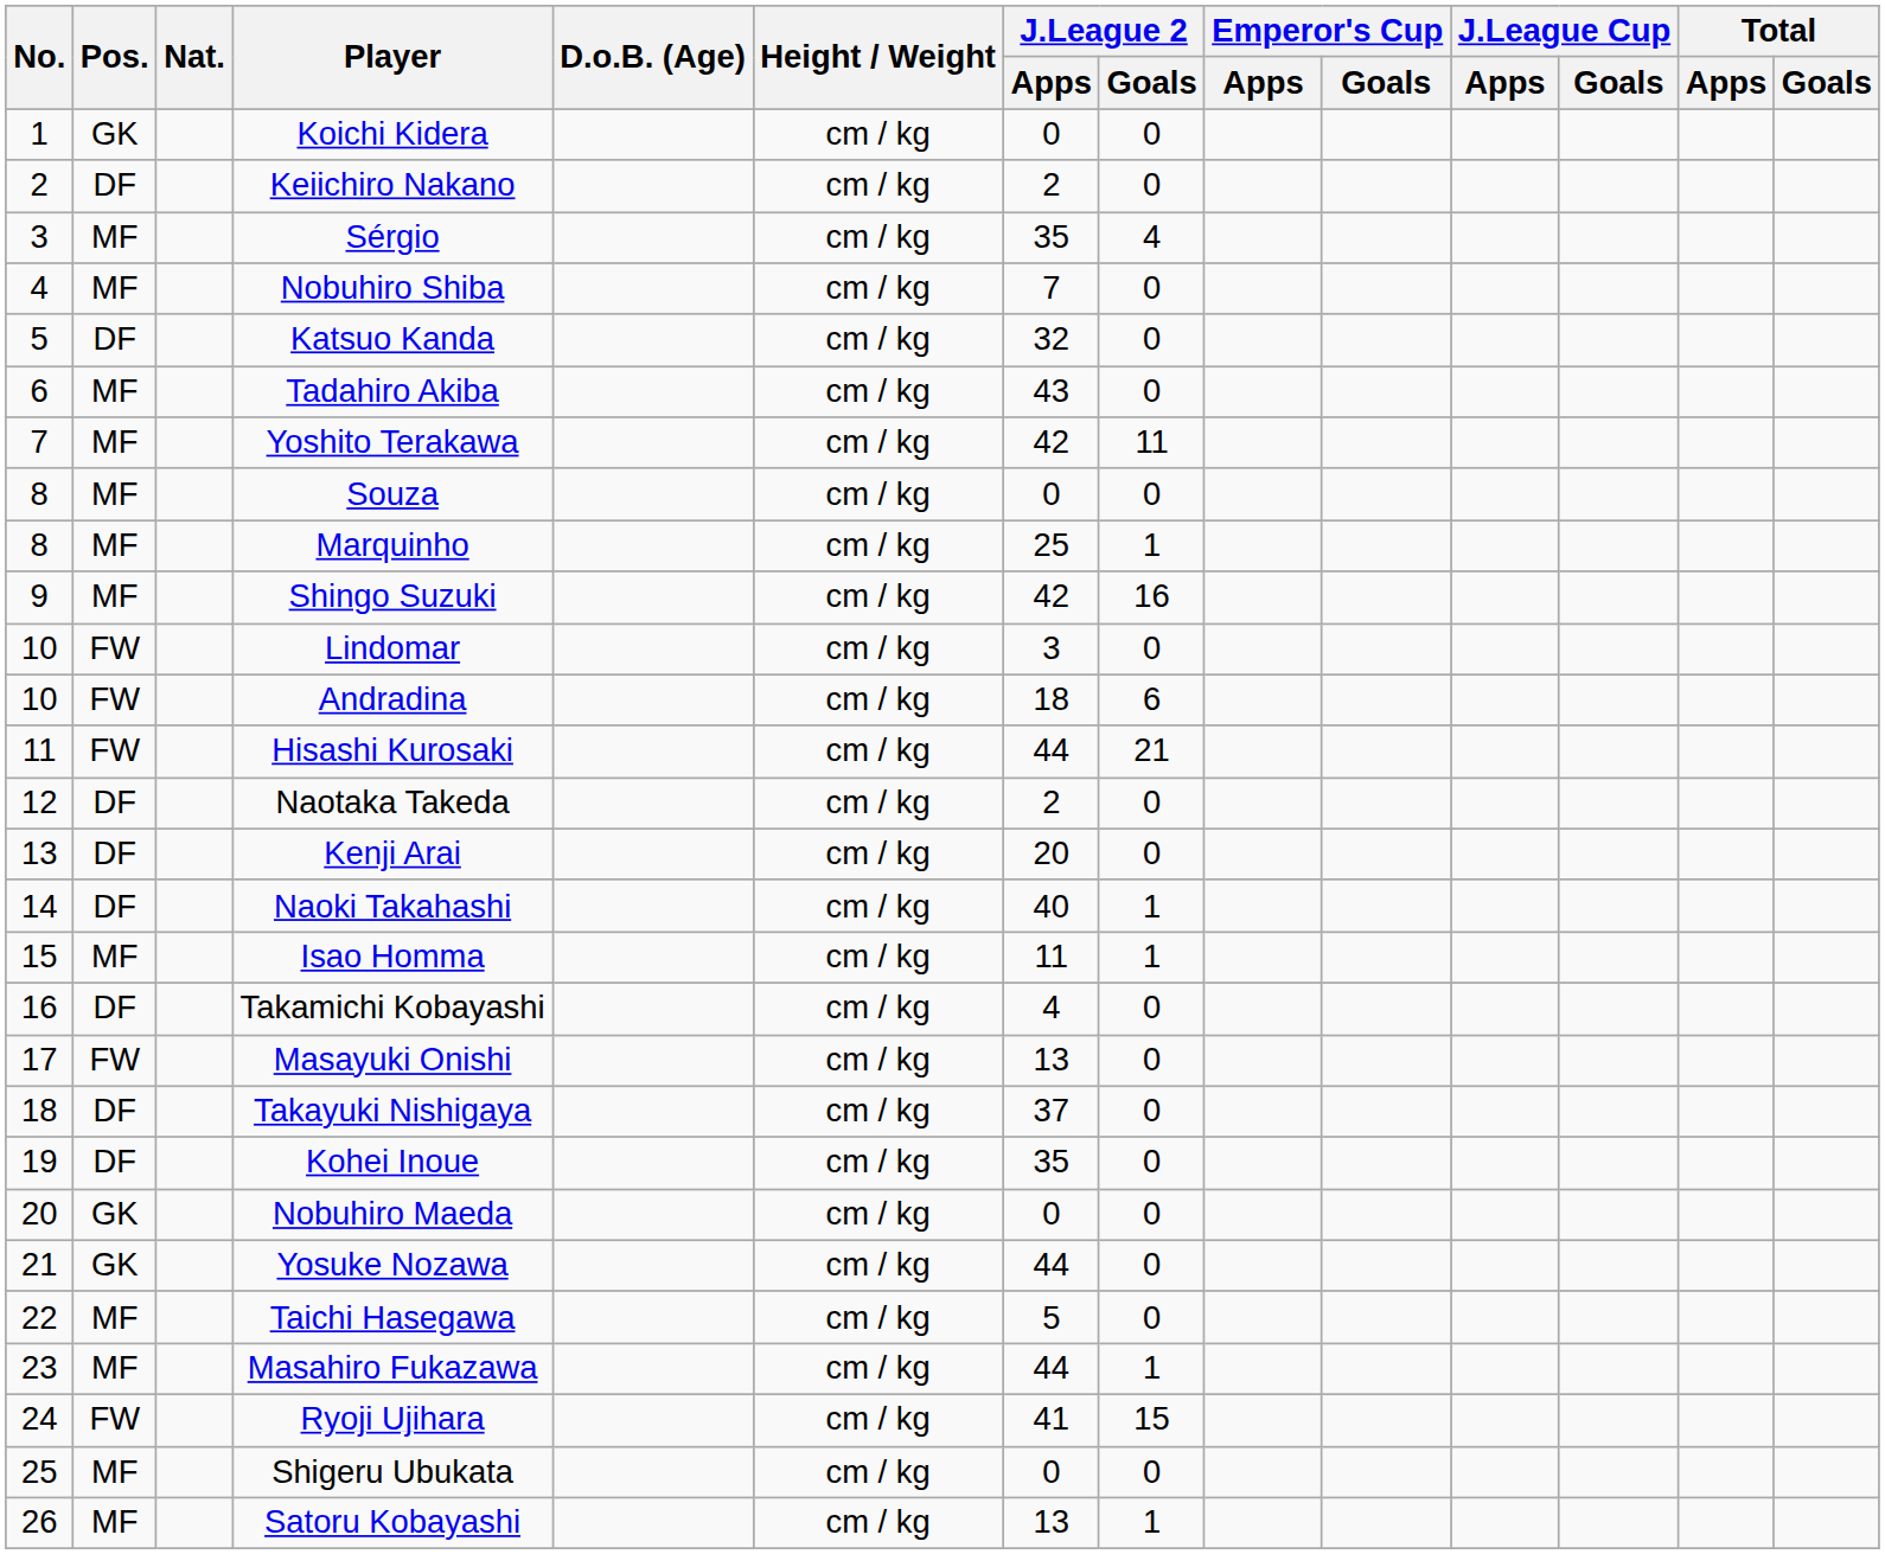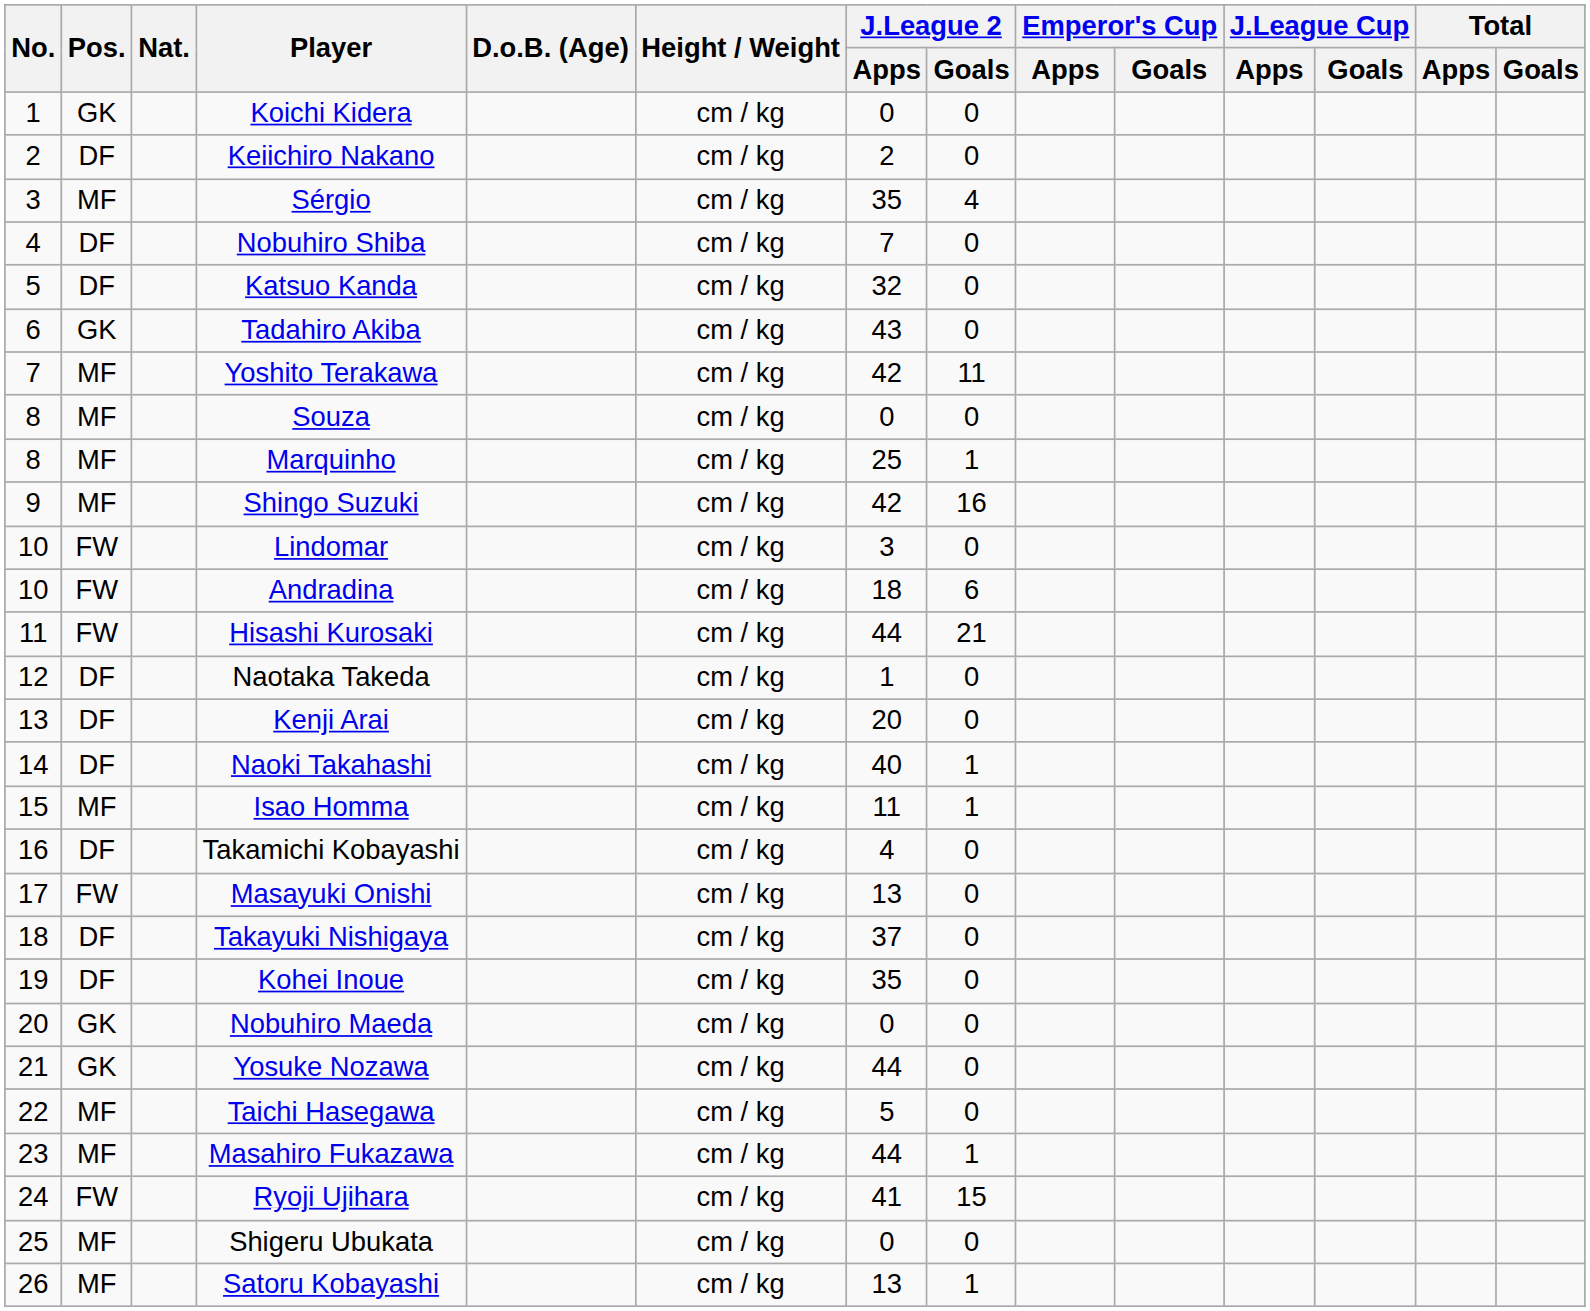 <table class="wikitable" style="text-align:center;">
 <tr>
 <th rowspan="2">No.</th>
 <th rowspan="2">Pos.</th>
 <th rowspan="2">Nat.</th>
 <th rowspan="2">Player</th>
 <th rowspan="2">D.o.B. (Age)</th>
 <th rowspan="2">Height / Weight</th>
 <th colspan="2"><a href='#'>J.League 2</a></th>
 <th colspan="2"><a href='#'>Emperor's Cup</a></th>
 <th colspan="2"><a href='#'>J.League Cup</a></th>
 <th colspan="2">Total</th>
 </tr>
 <tr>
 <th>Apps</th>
 <th>Goals</th>
 <th>Apps</th>
 <th>Goals</th>
 <th>Apps</th>
 <th>Goals</th>
 <th>Apps</th>
 <th>Goals</th>
 </tr>
 <tr>
 <td>1</td>
 <td>GK</td>
 <td></td>
 <td><a href='#'>Koichi Kidera</a></td>
 <td></td>
 <td>cm / kg</td>
 <td>0</td>
 <td>0</td>
 <td></td>
 <td></td>
 <td></td>
 <td></td>
 <td></td>
 <td></td>
 </tr>
 <tr>
 <td>2</td>
 <td>DF</td>
 <td></td>
 <td><a href='#'>Keiichiro Nakano</a></td>
 <td></td>
 <td>cm / kg</td>
 <td>2</td>
 <td>0</td>
 <td></td>
 <td></td>
 <td></td>
 <td></td>
 <td></td>
 <td></td>
 </tr>
 <tr>
 <td>3</td>
 <td>MF</td>
 <td></td>
 <td><a href='#'>Sérgio</a></td>
 <td></td>
 <td>cm / kg</td>
 <td>35</td>
 <td>4</td>
 <td></td>
 <td></td>
 <td></td>
 <td></td>
 <td></td>
 <td></td>
 </tr>
 <tr>
 <td>4</td>
-<td>MF</td>
+<td>DF</td>
 <td></td>
 <td><a href='#'>Nobuhiro Shiba</a></td>
 <td></td>
 <td>cm / kg</td>
 <td>7</td>
 <td>0</td>
 <td></td>
 <td></td>
 <td></td>
 <td></td>
 <td></td>
 <td></td>
 </tr>
 <tr>
 <td>5</td>
 <td>DF</td>
 <td></td>
 <td><a href='#'>Katsuo Kanda</a></td>
 <td></td>
 <td>cm / kg</td>
 <td>32</td>
 <td>0</td>
 <td></td>
 <td></td>
 <td></td>
 <td></td>
 <td></td>
 <td></td>
 </tr>
 <tr>
 <td>6</td>
-<td>MF</td>
+<td>GK</td>
 <td></td>
 <td><a href='#'>Tadahiro Akiba</a></td>
 <td></td>
 <td>cm / kg</td>
 <td>43</td>
 <td>0</td>
 <td></td>
 <td></td>
 <td></td>
 <td></td>
 <td></td>
 <td></td>
 </tr>
 <tr>
 <td>7</td>
 <td>MF</td>
 <td></td>
 <td><a href='#'>Yoshito Terakawa</a></td>
 <td></td>
 <td>cm / kg</td>
 <td>42</td>
 <td>11</td>
 <td></td>
 <td></td>
 <td></td>
 <td></td>
 <td></td>
 <td></td>
 </tr>
 <tr>
 <td>8</td>
 <td>MF</td>
 <td></td>
 <td><a href='#'>Souza</a></td>
 <td></td>
 <td>cm / kg</td>
 <td>0</td>
 <td>0</td>
 <td></td>
 <td></td>
 <td></td>
 <td></td>
 <td></td>
 <td></td>
 </tr>
 <tr>
 <td>8</td>
 <td>MF</td>
 <td></td>
 <td><a href='#'>Marquinho</a></td>
 <td></td>
 <td>cm / kg</td>
 <td>25</td>
 <td>1</td>
 <td></td>
 <td></td>
 <td></td>
 <td></td>
 <td></td>
 <td></td>
 </tr>
 <tr>
 <td>9</td>
 <td>MF</td>
 <td></td>
 <td><a href='#'>Shingo Suzuki</a></td>
 <td></td>
 <td>cm / kg</td>
 <td>42</td>
 <td>16</td>
 <td></td>
 <td></td>
 <td></td>
 <td></td>
 <td></td>
 <td></td>
 </tr>
 <tr>
 <td>10</td>
 <td>FW</td>
 <td></td>
 <td><a href='#'>Lindomar</a></td>
 <td></td>
 <td>cm / kg</td>
 <td>3</td>
 <td>0</td>
 <td></td>
 <td></td>
 <td></td>
 <td></td>
 <td></td>
 <td></td>
 </tr>
 <tr>
 <td>10</td>
 <td>FW</td>
 <td></td>
 <td><a href='#'>Andradina</a></td>
 <td></td>
 <td>cm / kg</td>
 <td>18</td>
 <td>6</td>
 <td></td>
 <td></td>
 <td></td>
 <td></td>
 <td></td>
 <td></td>
 </tr>
 <tr>
 <td>11</td>
 <td>FW</td>
 <td></td>
 <td><a href='#'>Hisashi Kurosaki</a></td>
 <td></td>
 <td>cm / kg</td>
 <td>44</td>
 <td>21</td>
 <td></td>
 <td></td>
 <td></td>
 <td></td>
 <td></td>
 <td></td>
 </tr>
 <tr>
 <td>12</td>
 <td>DF</td>
 <td></td>
 <td>Naotaka Takeda</td>
 <td></td>
 <td>cm / kg</td>
-<td>2</td>
+<td>1</td>
 <td>0</td>
 <td></td>
 <td></td>
 <td></td>
 <td></td>
 <td></td>
 <td></td>
 </tr>
 <tr>
 <td>13</td>
 <td>DF</td>
 <td></td>
 <td><a href='#'>Kenji Arai</a></td>
 <td></td>
 <td>cm / kg</td>
 <td>20</td>
 <td>0</td>
 <td></td>
 <td></td>
 <td></td>
 <td></td>
 <td></td>
 <td></td>
 </tr>
 <tr>
 <td>14</td>
 <td>DF</td>
 <td></td>
 <td><a href='#'>Naoki Takahashi</a></td>
 <td></td>
 <td>cm / kg</td>
 <td>40</td>
 <td>1</td>
 <td></td>
 <td></td>
 <td></td>
 <td></td>
 <td></td>
 <td></td>
 </tr>
 <tr>
 <td>15</td>
 <td>MF</td>
 <td></td>
 <td><a href='#'>Isao Homma</a></td>
 <td></td>
 <td>cm / kg</td>
 <td>11</td>
 <td>1</td>
 <td></td>
 <td></td>
 <td></td>
 <td></td>
 <td></td>
 <td></td>
 </tr>
 <tr>
 <td>16</td>
 <td>DF</td>
 <td></td>
 <td>Takamichi Kobayashi</td>
 <td></td>
 <td>cm / kg</td>
 <td>4</td>
 <td>0</td>
 <td></td>
 <td></td>
 <td></td>
 <td></td>
 <td></td>
 <td></td>
 </tr>
 <tr>
 <td>17</td>
 <td>FW</td>
 <td></td>
 <td><a href='#'>Masayuki Onishi</a></td>
 <td></td>
 <td>cm / kg</td>
 <td>13</td>
 <td>0</td>
 <td></td>
 <td></td>
 <td></td>
 <td></td>
 <td></td>
 <td></td>
 </tr>
 <tr>
 <td>18</td>
 <td>DF</td>
 <td></td>
 <td><a href='#'>Takayuki Nishigaya</a></td>
 <td></td>
 <td>cm / kg</td>
 <td>37</td>
 <td>0</td>
 <td></td>
 <td></td>
 <td></td>
 <td></td>
 <td></td>
 <td></td>
 </tr>
 <tr>
 <td>19</td>
 <td>DF</td>
 <td></td>
 <td><a href='#'>Kohei Inoue</a></td>
 <td></td>
 <td>cm / kg</td>
 <td>35</td>
 <td>0</td>
 <td></td>
 <td></td>
 <td></td>
 <td></td>
 <td></td>
 <td></td>
 </tr>
 <tr>
 <td>20</td>
 <td>GK</td>
 <td></td>
 <td><a href='#'>Nobuhiro Maeda</a></td>
 <td></td>
 <td>cm / kg</td>
 <td>0</td>
 <td>0</td>
 <td></td>
 <td></td>
 <td></td>
 <td></td>
 <td></td>
 <td></td>
 </tr>
 <tr>
 <td>21</td>
 <td>GK</td>
 <td></td>
 <td><a href='#'>Yosuke Nozawa</a></td>
 <td></td>
 <td>cm / kg</td>
 <td>44</td>
 <td>0</td>
 <td></td>
 <td></td>
 <td></td>
 <td></td>
 <td></td>
 <td></td>
 </tr>
 <tr>
 <td>22</td>
 <td>MF</td>
 <td></td>
 <td><a href='#'>Taichi Hasegawa</a></td>
 <td></td>
 <td>cm / kg</td>
 <td>5</td>
 <td>0</td>
 <td></td>
 <td></td>
 <td></td>
 <td></td>
 <td></td>
 <td></td>
 </tr>
 <tr>
 <td>23</td>
 <td>MF</td>
 <td></td>
 <td><a href='#'>Masahiro Fukazawa</a></td>
 <td></td>
 <td>cm / kg</td>
 <td>44</td>
 <td>1</td>
 <td></td>
 <td></td>
 <td></td>
 <td></td>
 <td></td>
 <td></td>
 </tr>
 <tr>
 <td>24</td>
 <td>FW</td>
 <td></td>
 <td><a href='#'>Ryoji Ujihara</a></td>
 <td></td>
 <td>cm / kg</td>
 <td>41</td>
 <td>15</td>
 <td></td>
 <td></td>
 <td></td>
 <td></td>
 <td></td>
 <td></td>
 </tr>
 <tr>
 <td>25</td>
 <td>MF</td>
 <td></td>
 <td>Shigeru Ubukata</td>
 <td></td>
 <td>cm / kg</td>
 <td>0</td>
 <td>0</td>
 <td></td>
 <td></td>
 <td></td>
 <td></td>
 <td></td>
 <td></td>
 </tr>
 <tr>
 <td>26</td>
 <td>MF</td>
 <td></td>
 <td><a href='#'>Satoru Kobayashi</a></td>
 <td></td>
 <td>cm / kg</td>
 <td>13</td>
 <td>1</td>
 <td></td>
 <td></td>
 <td></td>
 <td></td>
 <td></td>
 <td></td>
 </tr>
 </table>
